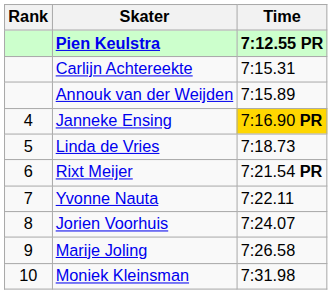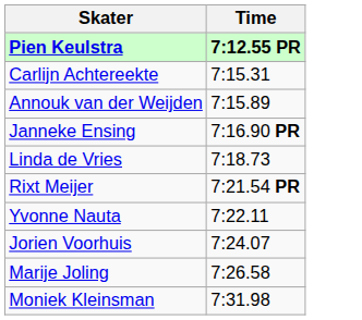 <table class="wikitable">
 <tr>
-<th>Rank</th>
 <th>Skater</th>
 <th>Time</th>
 </tr>
 <tr bgcolor=ccffcc>
-<td align="center"></td>
 <td><strong><a href='#'>Pien Keulstra</a></strong></td>
 <td><strong>7:12.55 PR</strong></td>
 </tr>
 <tr>
-<td align="center"></td>
 <td><a href='#'>Carlijn Achtereekte</a></td>
 <td>7:15.31</td>
 </tr>
 <tr>
-<td align="center"></td>
 <td><a href='#'>Annouk van der Weijden</a></td>
 <td>7:15.89</td>
 </tr>
 <tr>
-<td align="center">4</td>
 <td><a href='#'>Janneke Ensing</a></td>
-<td style="background: gold;">7:16.90 <strong>PR</strong></td>
+<td>7:16.90 <strong>PR</strong></td>
 </tr>
 <tr>
-<td align="center">5</td>
 <td><a href='#'>Linda de Vries</a></td>
 <td>7:18.73</td>
 </tr>
 <tr>
-<td align="center">6</td>
 <td><a href='#'>Rixt Meijer</a></td>
 <td>7:21.54 <strong>PR</strong></td>
 </tr>
 <tr>
-<td align="center">7</td>
 <td><a href='#'>Yvonne Nauta</a></td>
 <td>7:22.11</td>
 </tr>
 <tr>
-<td align="center">8</td>
 <td><a href='#'>Jorien Voorhuis</a></td>
 <td>7:24.07</td>
 </tr>
 <tr>
-<td align="center">9</td>
 <td><a href='#'>Marije Joling</a></td>
 <td>7:26.58</td>
 </tr>
 <tr>
-<td align="center">10</td>
 <td><a href='#'>Moniek Kleinsman</a></td>
 <td>7:31.98</td>
 </tr>
 </table>
